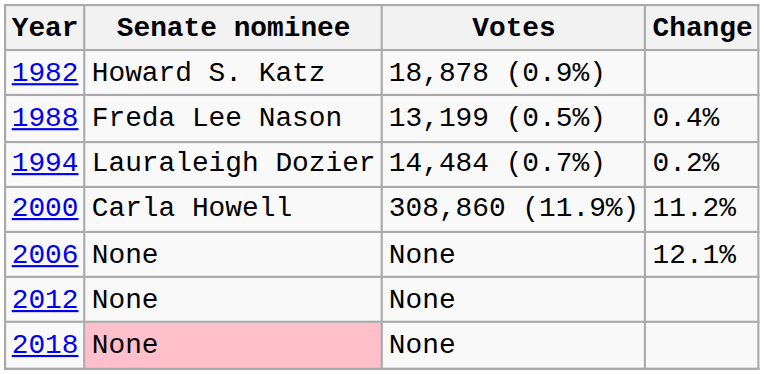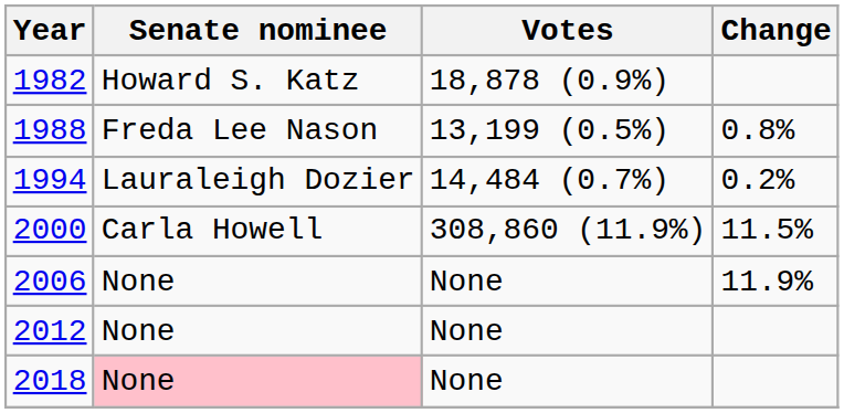 <table class="wikitable">
 <tr>
 <th>Year</th>
 <th>Senate nominee</th>
 <th>Votes</th>
 <th>Change</th>
 </tr>
 <tr>
 <td><a href='#'>1982</a></td>
 <td>Howard S. Katz</td>
 <td>18,878 (0.9%)</td>
 <td></td>
 </tr>
 <tr>
 <td><a href='#'>1988</a></td>
 <td>Freda Lee Nason</td>
 <td>13,199 (0.5%)</td>
-<td> 0.4%</td>
+<td> 0.8%</td>
 </tr>
 <tr>
 <td><a href='#'>1994</a></td>
 <td>Lauraleigh Dozier</td>
 <td>14,484 (0.7%)</td>
 <td> 0.2%</td>
 </tr>
 <tr>
 <td><a href='#'>2000</a></td>
 <td>Carla Howell</td>
 <td>308,860 (11.9%)</td>
-<td> 11.2%</td>
+<td> 11.5%</td>
 </tr>
 <tr>
 <td><a href='#'>2006</a></td>
 <td>None</td>
 <td>None</td>
-<td> 12.1%</td>
+<td> 11.9%</td>
 </tr>
 <tr>
 <td><a href='#'>2012</a></td>
 <td>None</td>
 <td>None</td>
 <td></td>
 </tr>
 <tr>
 <td><a href='#'>2018</a></td>
 <td style="background: pink;">None</td>
 <td>None</td>
 <td></td>
 </tr>
 <tr>
 </tr>
 </table>
